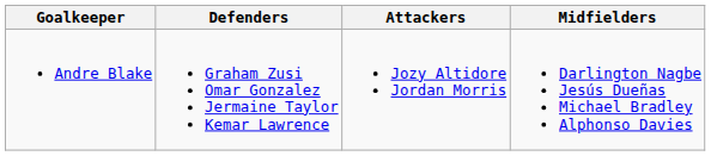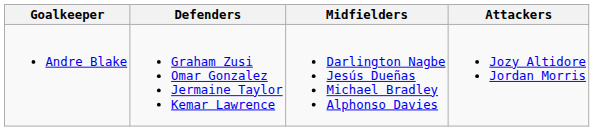 <table class="wikitable">
 <tr>
 <th>Goalkeeper</th>
 <th>Defenders</th>
+<th>Midfielders</th>
 <th>Attackers</th>
-<th>Midfielders</th>
 </tr>
 <tr valign="top">
 <td><br><ul><li> <a href='#'>Andre Blake</a></li></ul></td>
 <td><br><ul><li> <a href='#'>Graham Zusi</a></li><li> <a href='#'>Omar Gonzalez</a></li><li> <a href='#'>Jermaine Taylor</a></li><li> <a href='#'>Kemar Lawrence</a></li></ul></td>
+<td><br><ul><li> <a href='#'>Darlington Nagbe</a></li><li> <a href='#'>Jesús Dueñas</a></li><li> <a href='#'>Michael Bradley</a></li><li> <a href='#'>Alphonso Davies</a></li></ul></td>
 <td><br><ul><li> <a href='#'>Jozy Altidore</a></li><li> <a href='#'>Jordan Morris</a></li></ul></td>
-<td><br><ul><li> <a href='#'>Darlington Nagbe</a></li><li> <a href='#'>Jesús Dueñas</a></li><li> <a href='#'>Michael Bradley</a></li><li> <a href='#'>Alphonso Davies</a></li></ul></td>
 </tr>
 </table>
